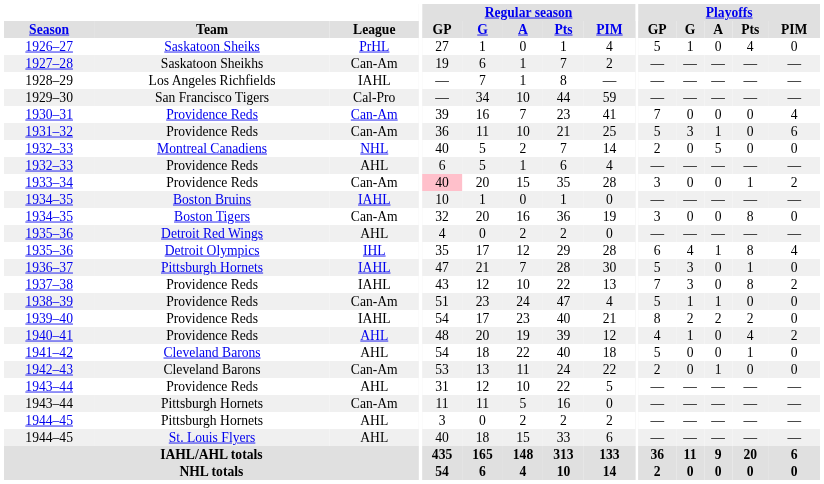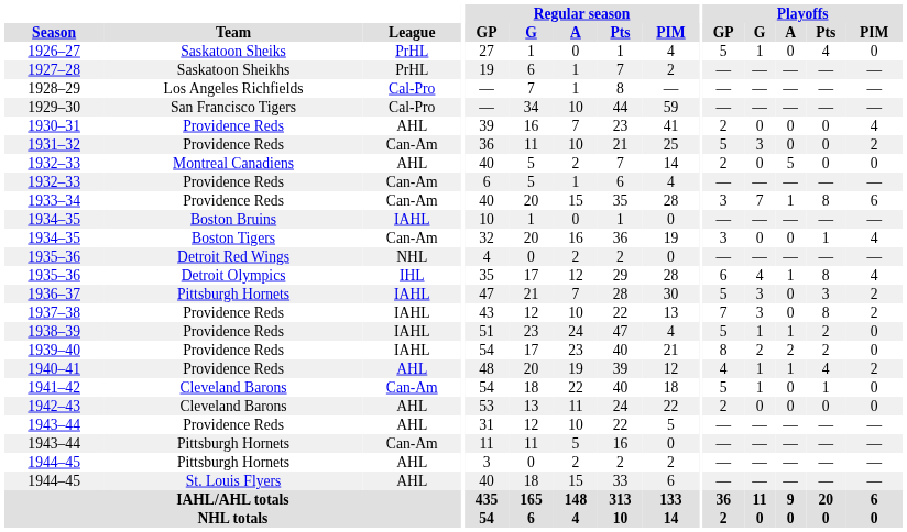 <table border="0" cellpadding="1" cellspacing="0" style="text-align:center; width:60em">
 <tr bgcolor="#e0e0e0">
 <th colspan="3" bgcolor="#ffffff"></th>
 <th rowspan="100" bgcolor="#ffffff"></th>
 <th colspan="5"><a href='#'>Regular season</a></th>
 <th rowspan="100" bgcolor="#ffffff"></th>
 <th colspan="5"><a href='#'>Playoffs</a></th>
 </tr>
 <tr bgcolor="#e0e0e0">
 <th><a href='#'>Season</a></th>
 <th>Team</th>
 <th>League</th>
 <th>GP</th>
 <th><a href='#'>G</a></th>
 <th><a href='#'>A</a></th>
 <th><a href='#'>Pts</a></th>
 <th><a href='#'>PIM</a></th>
 <th>GP</th>
 <th>G</th>
 <th>A</th>
 <th>Pts</th>
 <th>PIM</th>
 </tr>
 <tr>
 <td><a href='#'>1926–27</a></td>
 <td><a href='#'>Saskatoon Sheiks</a></td>
 <td><a href='#'>PrHL</a></td>
 <td>27</td>
 <td>1</td>
 <td>0</td>
 <td>1</td>
 <td>4</td>
 <td>5</td>
 <td>1</td>
 <td>0</td>
 <td>4</td>
 <td>0</td>
 </tr>
 <tr bgcolor="#f0f0f0">
 <td><a href='#'>1927–28</a></td>
 <td>Saskatoon Sheikhs</td>
-<td>Can-Am</td>
+<td>PrHL</td>
 <td>19</td>
 <td>6</td>
 <td>1</td>
 <td>7</td>
 <td>2</td>
 <td>—</td>
 <td>—</td>
 <td>—</td>
 <td>—</td>
 <td>—</td>
 </tr>
 <tr>
 <td>1928–29</td>
 <td>Los Angeles Richfields</td>
-<td>IAHL</td>
+<td><a href='#'>Cal-Pro</a></td>
 <td>—</td>
 <td>7</td>
 <td>1</td>
 <td>8</td>
 <td>—</td>
 <td>—</td>
 <td>—</td>
 <td>—</td>
 <td>—</td>
 <td>—</td>
 </tr>
 <tr bgcolor="#f0f0f0">
 <td>1929–30</td>
 <td>San Francisco Tigers</td>
 <td>Cal-Pro</td>
 <td>—</td>
 <td>34</td>
 <td>10</td>
 <td>44</td>
 <td>59</td>
 <td>—</td>
 <td>—</td>
 <td>—</td>
 <td>—</td>
 <td>—</td>
 </tr>
 <tr>
 <td><a href='#'>1930–31</a></td>
 <td><a href='#'>Providence Reds</a></td>
-<td><a href='#'>Can-Am</a></td>
+<td>AHL</td>
 <td>39</td>
 <td>16</td>
 <td>7</td>
 <td>23</td>
 <td>41</td>
-<td>7</td>
+<td>2</td>
 <td>0</td>
 <td>0</td>
 <td>0</td>
 <td>4</td>
 </tr>
 <tr bgcolor="#f0f0f0">
 <td><a href='#'>1931–32</a></td>
 <td>Providence Reds</td>
 <td>Can-Am</td>
 <td>36</td>
 <td>11</td>
 <td>10</td>
 <td>21</td>
 <td>25</td>
 <td>5</td>
 <td>3</td>
-<td>1</td>
 <td>0</td>
-<td>6</td>
+<td>0</td>
+<td>2</td>
 </tr>
 <tr>
 <td><a href='#'>1932–33</a></td>
 <td><a href='#'>Montreal Canadiens</a></td>
-<td><a href='#'>NHL</a></td>
+<td>AHL</td>
 <td>40</td>
 <td>5</td>
 <td>2</td>
 <td>7</td>
 <td>14</td>
 <td>2</td>
 <td>0</td>
 <td>5</td>
 <td>0</td>
 <td>0</td>
 </tr>
 <tr bgcolor="#f0f0f0">
 <td><a href='#'>1932–33</a></td>
 <td>Providence Reds</td>
-<td>AHL</td>
+<td>Can-Am</td>
 <td>6</td>
 <td>5</td>
 <td>1</td>
 <td>6</td>
 <td>4</td>
 <td>—</td>
 <td>—</td>
 <td>—</td>
 <td>—</td>
 <td>—</td>
 </tr>
 <tr>
 <td><a href='#'>1933–34</a></td>
 <td>Providence Reds</td>
 <td>Can-Am</td>
-<td style="background: pink;">40</td>
+<td>40</td>
 <td>20</td>
 <td>15</td>
 <td>35</td>
 <td>28</td>
 <td>3</td>
-<td>0</td>
-<td>0</td>
+<td>7</td>
 <td>1</td>
-<td>2</td>
+<td>8</td>
+<td>6</td>
 </tr>
 <tr bgcolor="#f0f0f0">
 <td><a href='#'>1934–35</a></td>
 <td><a href='#'>Boston Bruins</a></td>
 <td><a href='#'>IAHL</a></td>
 <td>10</td>
 <td>1</td>
 <td>0</td>
 <td>1</td>
 <td>0</td>
 <td>—</td>
 <td>—</td>
 <td>—</td>
 <td>—</td>
 <td>—</td>
 </tr>
 <tr>
 <td><a href='#'>1934–35</a></td>
 <td><a href='#'>Boston Tigers</a></td>
 <td>Can-Am</td>
 <td>32</td>
 <td>20</td>
 <td>16</td>
 <td>36</td>
 <td>19</td>
 <td>3</td>
 <td>0</td>
 <td>0</td>
-<td>8</td>
-<td>0</td>
+<td>1</td>
+<td>4</td>
 </tr>
 <tr bgcolor="#f0f0f0">
 <td><a href='#'>1935–36</a></td>
 <td><a href='#'>Detroit Red Wings</a></td>
-<td>AHL</td>
+<td>NHL</td>
 <td>4</td>
 <td>0</td>
 <td>2</td>
 <td>2</td>
 <td>0</td>
 <td>—</td>
 <td>—</td>
 <td>—</td>
 <td>—</td>
 <td>—</td>
 </tr>
 <tr>
 <td><a href='#'>1935–36</a></td>
 <td><a href='#'>Detroit Olympics</a></td>
 <td><a href='#'>IHL</a></td>
 <td>35</td>
 <td>17</td>
 <td>12</td>
 <td>29</td>
 <td>28</td>
 <td>6</td>
 <td>4</td>
 <td>1</td>
 <td>8</td>
 <td>4</td>
 </tr>
 <tr bgcolor="#f0f0f0">
 <td><a href='#'>1936–37</a></td>
 <td><a href='#'>Pittsburgh Hornets</a></td>
 <td><a href='#'>IAHL</a></td>
 <td>47</td>
 <td>21</td>
 <td>7</td>
 <td>28</td>
 <td>30</td>
 <td>5</td>
 <td>3</td>
 <td>0</td>
-<td>1</td>
-<td>0</td>
+<td>3</td>
+<td>2</td>
 </tr>
 <tr>
 <td><a href='#'>1937–38</a></td>
 <td>Providence Reds</td>
 <td>IAHL</td>
 <td>43</td>
 <td>12</td>
 <td>10</td>
 <td>22</td>
 <td>13</td>
 <td>7</td>
 <td>3</td>
 <td>0</td>
 <td>8</td>
 <td>2</td>
 </tr>
 <tr bgcolor="#f0f0f0">
 <td><a href='#'>1938–39</a></td>
 <td>Providence Reds</td>
-<td>Can-Am</td>
+<td>IAHL</td>
 <td>51</td>
 <td>23</td>
 <td>24</td>
 <td>47</td>
 <td>4</td>
 <td>5</td>
 <td>1</td>
 <td>1</td>
-<td>0</td>
+<td>2</td>
 <td>0</td>
 </tr>
 <tr>
 <td><a href='#'>1939–40</a></td>
 <td>Providence Reds</td>
 <td>IAHL</td>
 <td>54</td>
 <td>17</td>
 <td>23</td>
 <td>40</td>
 <td>21</td>
 <td>8</td>
 <td>2</td>
 <td>2</td>
 <td>2</td>
 <td>0</td>
 </tr>
 <tr bgcolor="#f0f0f0">
 <td><a href='#'>1940–41</a></td>
 <td>Providence Reds</td>
 <td><a href='#'>AHL</a></td>
 <td>48</td>
 <td>20</td>
 <td>19</td>
 <td>39</td>
 <td>12</td>
 <td>4</td>
 <td>1</td>
-<td>0</td>
+<td>1</td>
 <td>4</td>
 <td>2</td>
 </tr>
 <tr>
 <td><a href='#'>1941–42</a></td>
 <td><a href='#'>Cleveland Barons</a></td>
-<td>AHL</td>
+<td><a href='#'>Can-Am</a></td>
 <td>54</td>
 <td>18</td>
 <td>22</td>
 <td>40</td>
 <td>18</td>
 <td>5</td>
-<td>0</td>
+<td>1</td>
 <td>0</td>
 <td>1</td>
 <td>0</td>
 </tr>
 <tr bgcolor="#f0f0f0">
 <td><a href='#'>1942–43</a></td>
 <td>Cleveland Barons</td>
-<td>Can-Am</td>
+<td>AHL</td>
 <td>53</td>
 <td>13</td>
 <td>11</td>
 <td>24</td>
 <td>22</td>
 <td>2</td>
 <td>0</td>
-<td>1</td>
+<td>0</td>
 <td>0</td>
 <td>0</td>
 </tr>
 <tr>
 <td><a href='#'>1943–44</a></td>
 <td>Providence Reds</td>
 <td>AHL</td>
 <td>31</td>
 <td>12</td>
 <td>10</td>
 <td>22</td>
 <td>5</td>
 <td>—</td>
 <td>—</td>
 <td>—</td>
 <td>—</td>
 <td>—</td>
 </tr>
 <tr bgcolor="#f0f0f0">
 <td>1943–44</td>
 <td>Pittsburgh Hornets</td>
 <td>Can-Am</td>
 <td>11</td>
 <td>11</td>
 <td>5</td>
 <td>16</td>
 <td>0</td>
 <td>—</td>
 <td>—</td>
 <td>—</td>
 <td>—</td>
 <td>—</td>
 </tr>
 <tr>
 <td><a href='#'>1944–45</a></td>
 <td>Pittsburgh Hornets</td>
 <td>AHL</td>
 <td>3</td>
 <td>0</td>
 <td>2</td>
 <td>2</td>
 <td>2</td>
 <td>—</td>
 <td>—</td>
 <td>—</td>
 <td>—</td>
 <td>—</td>
 </tr>
 <tr bgcolor="#f0f0f0">
 <td>1944–45</td>
 <td><a href='#'>St. Louis Flyers</a></td>
 <td>AHL</td>
 <td>40</td>
 <td>18</td>
 <td>15</td>
 <td>33</td>
 <td>6</td>
 <td>—</td>
 <td>—</td>
 <td>—</td>
 <td>—</td>
 <td>—</td>
 </tr>
 <tr bgcolor="#e0e0e0">
 <th colspan="3">IAHL/AHL totals</th>
 <th>435</th>
 <th>165</th>
 <th>148</th>
 <th>313</th>
 <th>133</th>
 <th>36</th>
 <th>11</th>
 <th>9</th>
 <th>20</th>
 <th>6</th>
 </tr>
 <tr bgcolor="#e0e0e0">
 <th colspan="3">NHL totals</th>
 <th>54</th>
 <th>6</th>
 <th>4</th>
 <th>10</th>
 <th>14</th>
 <th>2</th>
 <th>0</th>
 <th>0</th>
 <th>0</th>
 <th>0</th>
 </tr>
 </table>
